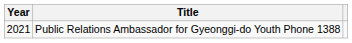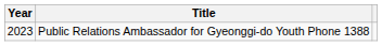 <table class="wikitable">
 <tr>
 <th scope="col">Year</th>
 <th scope="col">Title</th>
 <th scope="col" class="unsortable"></th>
 </tr>
 <tr>
-<td>2021</td>
+<td>2023</td>
 <td>Public Relations Ambassador for Gyeonggi-do Youth Phone 1388</td>
 <td style="text-align:center"></td>
 </tr>
 </table>
